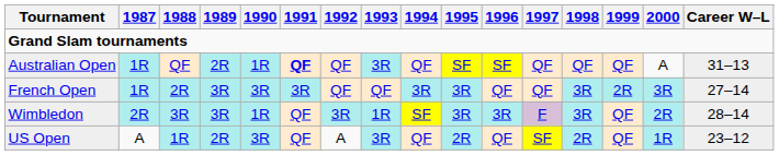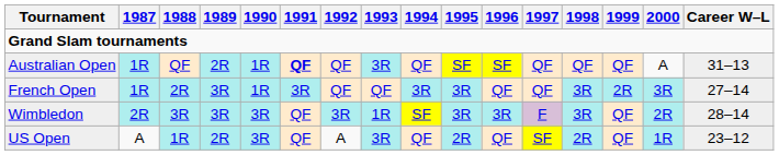 <table class=wikitable style=text-align:center;font-size:97%>
 <tr>
 <th>Tournament</th>
 <th><a href='#'>1987</a></th>
 <th><a href='#'>1988</a></th>
 <th><a href='#'>1989</a></th>
 <th><a href='#'>1990</a></th>
 <th><a href='#'>1991</a></th>
 <th><a href='#'>1992</a></th>
 <th><a href='#'>1993</a></th>
 <th><a href='#'>1994</a></th>
 <th><a href='#'>1995</a></th>
 <th><a href='#'>1996</a></th>
 <th><a href='#'>1997</a></th>
 <th><a href='#'>1998</a></th>
 <th><a href='#'>1999</a></th>
 <th><a href='#'>2000</a></th>
 <th>Career W–L</th>
 </tr>
 <tr>
 <td colspan=25 align=left><strong>Grand Slam tournaments</strong></td>
 </tr>
 <tr>
 <td bgcolor=#EFEFEF align=left><a href='#'>Australian Open</a></td>
 <td style="text-align:center; background:#afeeee;"><a href='#'>1R</a></td>
 <td style="text-align:center; background:#ffebcd;"><a href='#'>QF</a></td>
 <td style="text-align:center; background:#afeeee;"><a href='#'>2R</a></td>
 <td style="text-align:center; background:#afeeee;"><a href='#'>1R</a></td>
 <td style="text-align:center; background:#ffebcd;"><strong><a href='#'>QF</a></strong></td>
 <td style="text-align:center; background:#ffebcd;"><a href='#'>QF</a></td>
 <td style="text-align:center; background:#afeeee;"><a href='#'>3R</a></td>
 <td style="text-align:center; background:#ffebcd;"><a href='#'>QF</a></td>
 <td style="text-align:center; background:yellow;"><a href='#'>SF</a></td>
 <td style="text-align:center; background:yellow;"><a href='#'>SF</a></td>
 <td style="text-align:center; background:#ffebcd;"><a href='#'>QF</a></td>
 <td style="text-align:center; background:#ffebcd;"><a href='#'>QF</a></td>
 <td style="text-align:center; background:#ffebcd;"><a href='#'>QF</a></td>
 <td style="text-align:center;">A</td>
 <td style="text-align:center; background:#efefef;">31–13</td>
 </tr>
 <tr>
 <td bgcolor=#EFEFEF align=left><a href='#'>French Open</a></td>
 <td style="text-align:center; background:#afeeee;"><a href='#'>1R</a></td>
 <td style="text-align:center; background:#afeeee;"><a href='#'>2R</a></td>
 <td style="text-align:center; background:#afeeee;"><a href='#'>3R</a></td>
-<td style="text-align:center; background:#afeeee;"><a href='#'>3R</a></td>
+<td style="text-align:center; background:#afeeee;"><a href='#'>1R</a></td>
 <td style="text-align:center; background:#afeeee;"><a href='#'>3R</a></td>
 <td style="text-align:center; background:#ffebcd;"><a href='#'>QF</a></td>
 <td style="text-align:center; background:#ffebcd;"><a href='#'>QF</a></td>
 <td style="text-align:center; background:#afeeee;"><a href='#'>3R</a></td>
 <td style="text-align:center; background:#afeeee;"><a href='#'>3R</a></td>
 <td style="text-align:center; background:#ffebcd;"><a href='#'>QF</a></td>
 <td style="text-align:center; background:#ffebcd;"><a href='#'>QF</a></td>
 <td style="text-align:center; background:#afeeee;"><a href='#'>3R</a></td>
 <td style="text-align:center; background:#afeeee;"><a href='#'>2R</a></td>
 <td style="text-align:center; background:#afeeee;"><a href='#'>3R</a></td>
 <td style="text-align:center; background:#efefef;">27–14</td>
 </tr>
 <tr>
 <td bgcolor=#EFEFEF align=left><a href='#'>Wimbledon</a></td>
 <td style="text-align:center; background:#afeeee;"><a href='#'>2R</a></td>
 <td style="text-align:center; background:#afeeee;"><a href='#'>3R</a></td>
 <td style="text-align:center; background:#afeeee;"><a href='#'>3R</a></td>
-<td style="text-align:center; background:#afeeee;"><a href='#'>1R</a></td>
+<td style="text-align:center; background:#afeeee;"><a href='#'>3R</a></td>
 <td style="text-align:center; background:#ffebcd;"><a href='#'>QF</a></td>
 <td style="text-align:center; background:#afeeee;"><a href='#'>3R</a></td>
 <td style="text-align:center; background:#afeeee;"><a href='#'>1R</a></td>
 <td style="text-align:center; background:yellow;"><a href='#'>SF</a></td>
 <td style="text-align:center; background:#afeeee;"><a href='#'>3R</a></td>
 <td style="text-align:center; background:#afeeee;"><a href='#'>3R</a></td>
 <td style="text-align:center; background:thistle;"><a href='#'>F</a></td>
 <td style="text-align:center; background:#afeeee;"><a href='#'>3R</a></td>
 <td style="text-align:center; background:#ffebcd;"><a href='#'>QF</a></td>
 <td style="text-align:center; background:#afeeee;"><a href='#'>2R</a></td>
 <td style="text-align:center; background:#efefef;">28–14</td>
 </tr>
 <tr>
 <td bgcolor=#EFEFEF align=left><a href='#'>US Open</a></td>
 <td style="text-align:center;">A</td>
 <td style="text-align:center; background:#afeeee;"><a href='#'>1R</a></td>
 <td style="text-align:center; background:#afeeee;"><a href='#'>2R</a></td>
 <td style="text-align:center; background:#afeeee;"><a href='#'>3R</a></td>
 <td style="text-align:center; background:#ffebcd;"><a href='#'>QF</a></td>
 <td style="text-align:center;">A</td>
 <td style="text-align:center; background:#afeeee;"><a href='#'>3R</a></td>
 <td style="text-align:center; background:#ffebcd;"><a href='#'>QF</a></td>
 <td style="text-align:center; background:#afeeee;"><a href='#'>2R</a></td>
 <td style="text-align:center; background:#ffebcd;"><a href='#'>QF</a></td>
 <td style="text-align:center; background:yellow;"><a href='#'>SF</a></td>
 <td style="text-align:center; background:#afeeee;"><a href='#'>2R</a></td>
 <td style="text-align:center; background:#ffebcd;"><a href='#'>QF</a></td>
 <td style="text-align:center; background:#afeeee;"><a href='#'>1R</a></td>
 <td style="text-align:center; background:#efefef;">23–12</td>
 </tr>
 </table>
